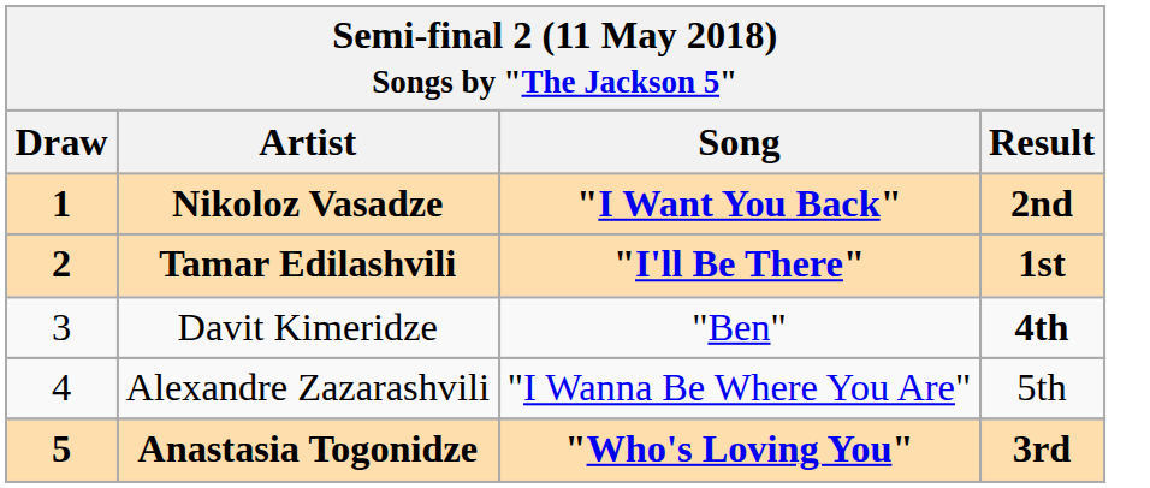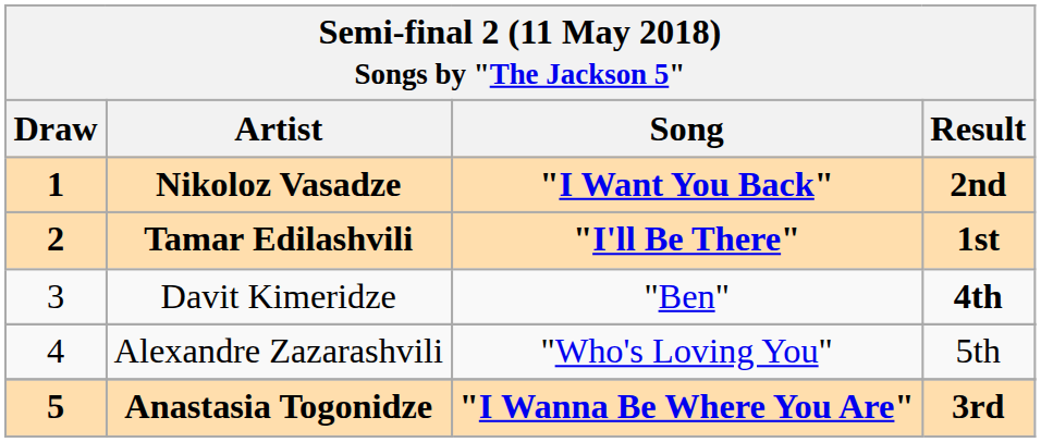 <table class="sortable wikitable" style="text-align:center;">
 <tr>
 <th colspan="4">Semi-final 2 (11 May 2018)<br><small>Songs by "<a href='#'>The Jackson 5</a>"</small></th>
 </tr>
 <tr>
 <th>Draw</th>
 <th>Artist</th>
 <th>Song</th>
 <th>Result</th>
 </tr>
 <tr style="font-weight:bold; background:navajowhite;">
 <td>1</td>
 <td>Nikoloz Vasadze</td>
 <td>"<a href='#'>I Want You Back</a>"</td>
 <td>2nd</td>
 </tr>
 <tr style="font-weight:bold; background:navajowhite;">
 <td>2</td>
 <td>Tamar Edilashvili</td>
 <td>"<a href='#'>I'll Be There</a>"</td>
 <td>1st</td>
 </tr>
 <tr>
 <td>3</td>
 <td>Davit Kimeridze</td>
 <td>"<a href='#'>Ben</a>"</td>
 <td><strong>4th</strong></td>
 </tr>
 <tr>
 </tr>
 <tr>
 </tr>
 <tr>
 <td>4</td>
 <td>Alexandre Zazarashvili</td>
-<td>"<a href='#'>I Wanna Be Where You Are</a>"</td>
+<td>"<a href='#'>Who's Loving You</a>"</td>
 <td>5th</td>
 </tr>
 <tr>
 </tr>
 <tr style="font-weight:bold; background:navajowhite;">
 <td>5</td>
 <td>Anastasia Togonidze</td>
-<td>"<a href='#'>Who's Loving You</a>"</td>
+<td>"<a href='#'>I Wanna Be Where You Are</a>"</td>
 <td>3rd</td>
 </tr>
 </table>
